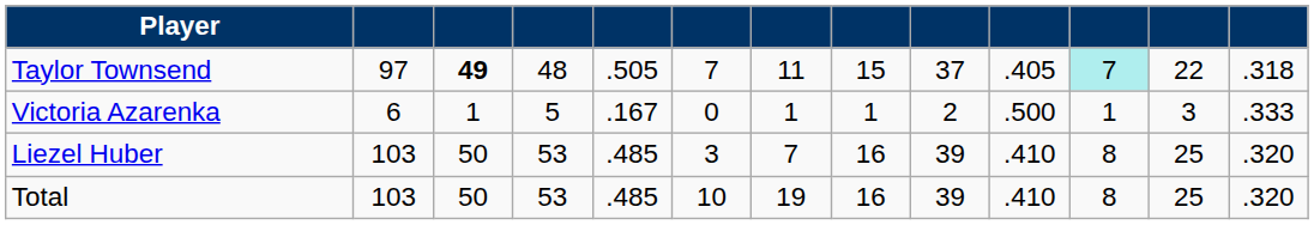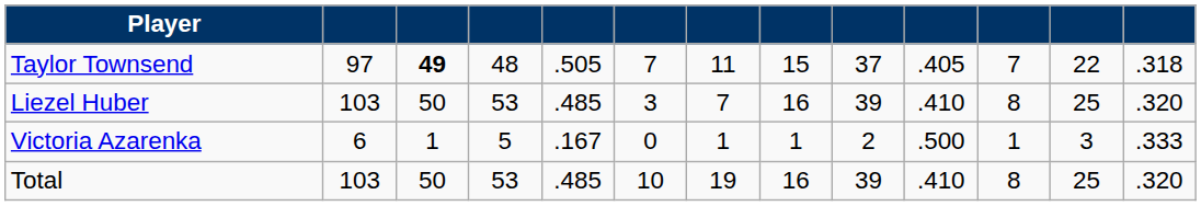 <table class="wikitable" style="text-align:center">
 <tr>
 <th style="background:#003366; color:white" width="200px">Player</th>
 <th style="background:#003366; color:white" width="40px"></th>
 <th style="background:#003366; color:white" width="40px"></th>
 <th style="background:#003366; color:white" width="40px"></th>
 <th style="background:#003366; color:white" width="40px"></th>
 <th style="background:#003366; color:white" width="40px"></th>
 <th style="background:#003366; color:white" width="40px"></th>
 <th style="background:#003366; color:white" width="40px"></th>
 <th style="background:#003366; color:white" width="40px"></th>
 <th style="background:#003366; color:white" width="40px"></th>
 <th style="background:#003366; color:white" width="40px"></th>
 <th style="background:#003366; color:white" width="40px"></th>
 <th style="background:#003366; color:white" width="40px"></th>
 </tr>
 <tr>
 <td style="text-align:left"><a href='#'>Taylor Townsend</a></td>
 <td>97</td>
 <td><strong>49</strong></td>
 <td>48</td>
 <td>.505</td>
 <td>7</td>
 <td>11</td>
 <td>15</td>
 <td>37</td>
 <td>.405</td>
-<td style="background: paleturquoise;">7</td>
+<td>7</td>
 <td>22</td>
 <td>.318</td>
+</tr>
+<tr>
+<td style="text-align:left"><a href='#'>Liezel Huber</a></td>
+<td>103</td>
+<td>50</td>
+<td>53</td>
+<td>.485</td>
+<td>3</td>
+<td>7</td>
+<td>16</td>
+<td>39</td>
+<td>.410</td>
+<td>8</td>
+<td>25</td>
+<td>.320</td>
 </tr>
 <tr>
 <td style="text-align:left"><a href='#'>Victoria Azarenka</a></td>
 <td>6</td>
 <td>1</td>
 <td>5</td>
 <td>.167</td>
 <td>0</td>
 <td>1</td>
 <td>1</td>
 <td>2</td>
 <td>.500</td>
 <td>1</td>
 <td>3</td>
 <td>.333</td>
 </tr>
 <tr>
-<td style="text-align:left"><a href='#'>Liezel Huber</a></td>
-<td>103</td>
-<td>50</td>
-<td>53</td>
-<td>.485</td>
-<td>3</td>
-<td>7</td>
-<td>16</td>
-<td>39</td>
-<td>.410</td>
-<td>8</td>
-<td>25</td>
-<td>.320</td>
-</tr>
-<tr>
 <td style="text-align:left">Total</td>
 <td>103</td>
 <td>50</td>
 <td>53</td>
 <td>.485</td>
 <td>10</td>
 <td>19</td>
 <td>16</td>
 <td>39</td>
 <td>.410</td>
 <td>8</td>
 <td>25</td>
 <td>.320</td>
 </tr>
 </table>
